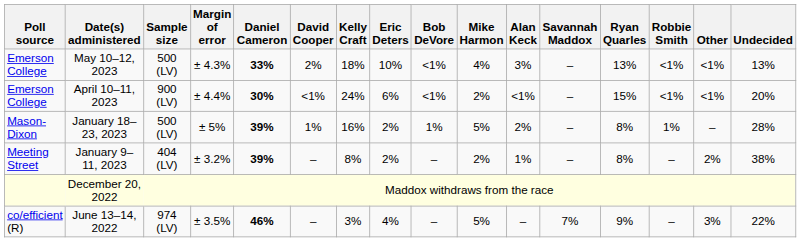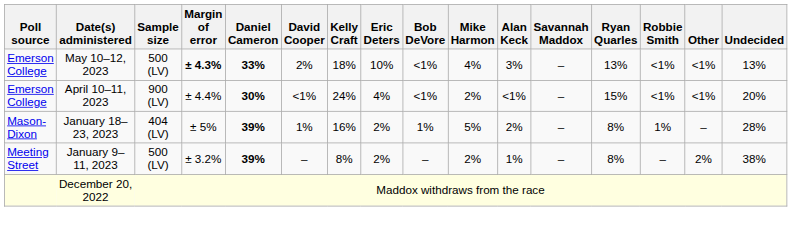 <table class="wikitable" style="font-size:90%;text-align:center;">
 <tr valign=bottom>
 <th>Poll source</th>
 <th>Date(s)<br>administered</th>
 <th>Sample<br>size</th>
 <th>Margin<br>of error</th>
 <th style="width:60px;">Daniel<br>Cameron</th>
 <th style="width:60px;">David<br>Cooper</th>
 <th style="width:60px;">Kelly<br>Craft</th>
 <th style="width:60px;">Eric<br>Deters</th>
 <th style="width:60px;">Bob<br>DeVore</th>
 <th style="width:60px;">Mike<br>Harmon</th>
 <th style="width:60px;">Alan<br>Keck</th>
 <th style="width:60px;">Savannah<br>Maddox</th>
 <th style="width:60px;">Ryan<br>Quarles</th>
 <th style="width:60px;">Robbie<br>Smith</th>
 <th>Other</th>
 <th>Undecided</th>
 </tr>
 <tr>
 <td style="text-align:left;"><a href='#'>Emerson College</a></td>
 <td>May 10–12, 2023</td>
 <td>500 (LV)</td>
-<td>± 4.3%</td>
+<td><strong>± 4.3%</strong></td>
 <td><strong>33%</strong></td>
 <td>2%</td>
 <td>18%</td>
 <td>10%</td>
 <td><1%</td>
 <td>4%</td>
 <td>3%</td>
 <td>–</td>
 <td>13%</td>
 <td><1%</td>
 <td><1%</td>
 <td>13%</td>
 </tr>
 <tr>
 <td style="text-align:left;"><a href='#'>Emerson College</a></td>
 <td>April 10–11, 2023</td>
 <td>900 (LV)</td>
 <td>± 4.4%</td>
 <td><strong>30%</strong></td>
 <td><1%</td>
 <td>24%</td>
-<td>6%</td>
+<td>4%</td>
 <td><1%</td>
 <td>2%</td>
 <td><1%</td>
 <td>–</td>
 <td>15%</td>
 <td><1%</td>
 <td><1%</td>
 <td>20%</td>
 </tr>
 <tr>
 <td style="text-align:left;"><a href='#'>Mason-Dixon</a></td>
 <td>January 18–23, 2023</td>
-<td>500 (LV)</td>
+<td>404 (LV)</td>
 <td>± 5%</td>
 <td><strong>39%</strong></td>
 <td>1%</td>
 <td>16%</td>
 <td>2%</td>
 <td>1%</td>
 <td>5%</td>
 <td>2%</td>
 <td>–</td>
 <td>8%</td>
 <td>1%</td>
 <td>–</td>
 <td>28%</td>
 </tr>
 <tr>
 <td style="text-align:left;"><a href='#'>Meeting Street</a></td>
 <td>January 9–11, 2023</td>
-<td>404 (LV)</td>
+<td>500 (LV)</td>
 <td>± 3.2%</td>
 <td><strong>39%</strong></td>
 <td>–</td>
 <td>8%</td>
 <td>2%</td>
 <td>–</td>
 <td>2%</td>
 <td>1%</td>
 <td>–</td>
 <td>8%</td>
 <td>–</td>
 <td>2%</td>
 <td>38%</td>
 </tr>
 <tr>
 <td style="border-right-style:hidden; background:lightyellow;"></td>
 <td style="border-right-style:hidden; background:lightyellow;">December 20, 2022</td>
 <td colspan="14" style="background:lightyellow;">Maddox withdraws from the race</td>
 </tr>
-<tr>
-<td style="text-align:left;"><a href='#'>co/efficient</a> (R)</td>
-<td>June 13–14, 2022</td>
-<td>974 (LV)</td>
-<td>± 3.5%</td>
-<td><strong>46%</strong></td>
-<td>–</td>
-<td>3%</td>
-<td>4%</td>
-<td>–</td>
-<td>5%</td>
-<td>–</td>
-<td>7%</td>
-<td>9%</td>
-<td>–</td>
-<td>3%</td>
-<td>22%</td>
-</tr>
 </table>
